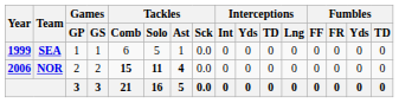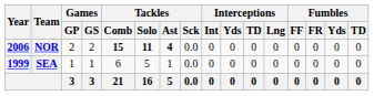 <table class="wikitable" style="text-align:center">
 <tr>
 <th rowspan="2">Year</th>
 <th rowspan="2">Team</th>
 <th colspan="2">Games</th>
 <th colspan="4">Tackles</th>
 <th colspan="4">Interceptions</th>
 <th colspan="4">Fumbles</th>
 </tr>
 <tr>
 <th>GP</th>
 <th>GS</th>
 <th>Comb</th>
 <th>Solo</th>
 <th>Ast</th>
 <th>Sck</th>
 <th>Int</th>
 <th>Yds</th>
 <th>TD</th>
 <th>Lng</th>
 <th>FF</th>
 <th>FR</th>
 <th>Yds</th>
 <th>TD</th>
 </tr>
 <tr>
-<th><a href='#'>1999</a></th>
-<th><a href='#'>SEA</a></th>
-<td>1</td>
-<td>1</td>
-<td>6</td>
-<td>5</td>
-<td>1</td>
+<th><a href='#'>2006</a></th>
+<th><a href='#'>NOR</a></th>
+<td>2</td>
+<td>2</td>
+<td><strong>15</strong></td>
+<td><strong>11</strong></td>
+<td><strong>4</strong></td>
 <td>0.0</td>
 <td>0</td>
 <td>0</td>
 <td>0</td>
 <td>0</td>
 <td>0</td>
 <td>0</td>
 <td>0</td>
 <td>0</td>
 </tr>
 <tr>
-<th><a href='#'>2006</a></th>
-<th><a href='#'>NOR</a></th>
-<td>2</td>
-<td>2</td>
-<td><strong>15</strong></td>
-<td><strong>11</strong></td>
-<td><strong>4</strong></td>
+<th><a href='#'>1999</a></th>
+<th><a href='#'>SEA</a></th>
+<td>1</td>
+<td>1</td>
+<td>6</td>
+<td>5</td>
+<td>1</td>
 <td>0.0</td>
 <td>0</td>
 <td>0</td>
 <td>0</td>
 <td>0</td>
 <td>0</td>
 <td>0</td>
 <td>0</td>
 <td>0</td>
 </tr>
 <tr>
 <th colspan="2"></th>
 <th>3</th>
 <th>3</th>
 <th>21</th>
 <th>16</th>
 <th>5</th>
 <th>0.0</th>
 <th>0</th>
 <th>0</th>
 <th>0</th>
 <th>0</th>
 <th>0</th>
 <th>0</th>
 <th>0</th>
 <th>0</th>
 </tr>
 </table>
